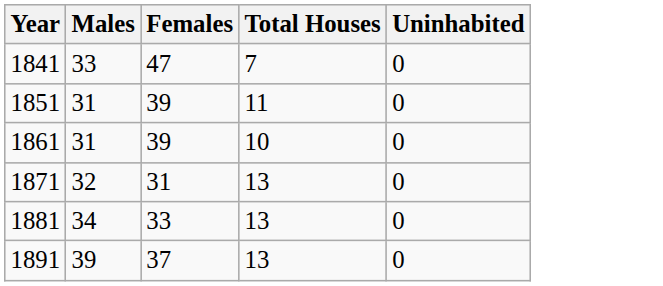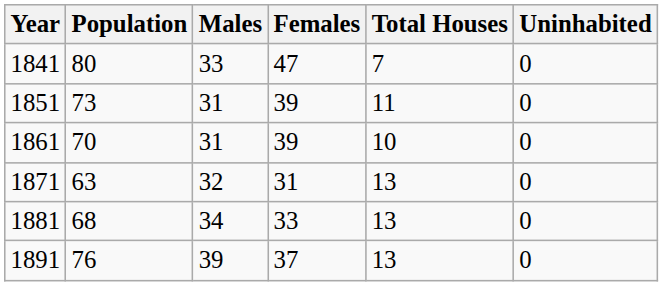 <table class="wikitable">
 <tr>
 <th>Year</th>
+<th>Population</th>
 <th>Males</th>
 <th>Females</th>
 <th>Total Houses</th>
 <th>Uninhabited</th>
 </tr>
 <tr>
 <td>1841</td>
+<td>80</td>
 <td>33</td>
 <td>47</td>
 <td>7</td>
 <td>0</td>
 </tr>
 <tr>
 <td>1851</td>
+<td>73</td>
 <td>31</td>
 <td>39</td>
 <td>11</td>
 <td>0</td>
 </tr>
 <tr>
 <td>1861</td>
+<td>70</td>
 <td>31</td>
 <td>39</td>
 <td>10</td>
 <td>0</td>
 </tr>
 <tr>
 <td>1871</td>
+<td>63</td>
 <td>32</td>
 <td>31</td>
 <td>13</td>
 <td>0</td>
 </tr>
 <tr>
 <td>1881</td>
+<td>68</td>
 <td>34</td>
 <td>33</td>
 <td>13</td>
 <td>0</td>
 </tr>
 <tr>
 <td>1891</td>
+<td>76</td>
 <td>39</td>
 <td>37</td>
 <td>13</td>
 <td>0</td>
 </tr>
 </table>
